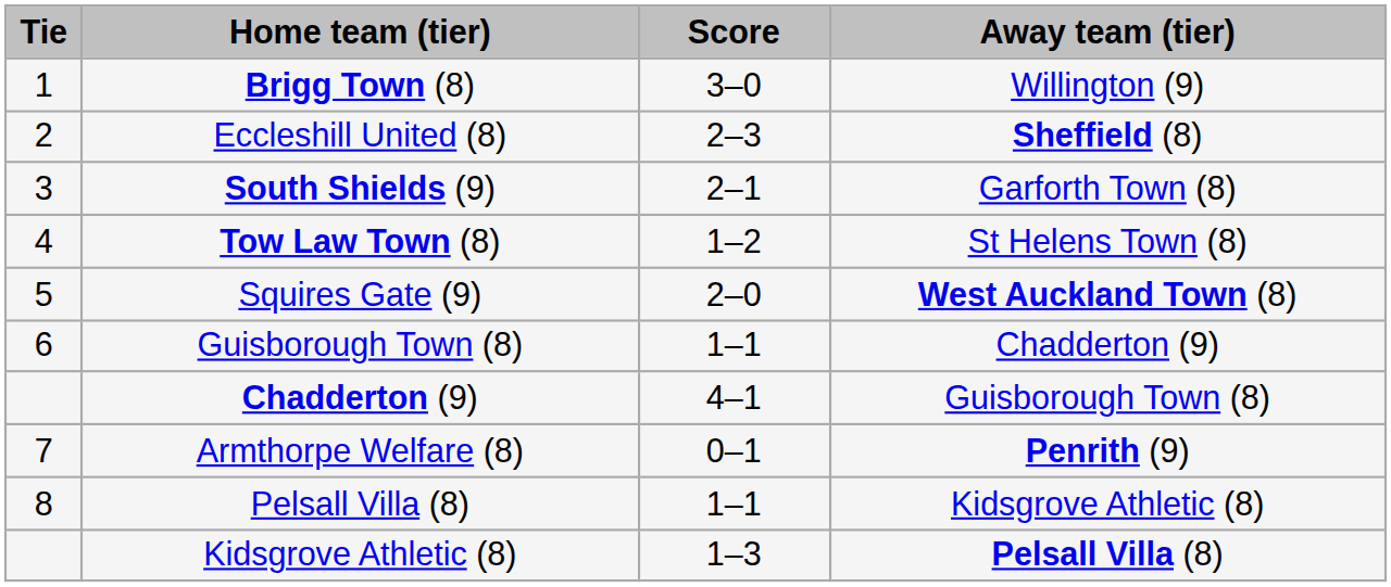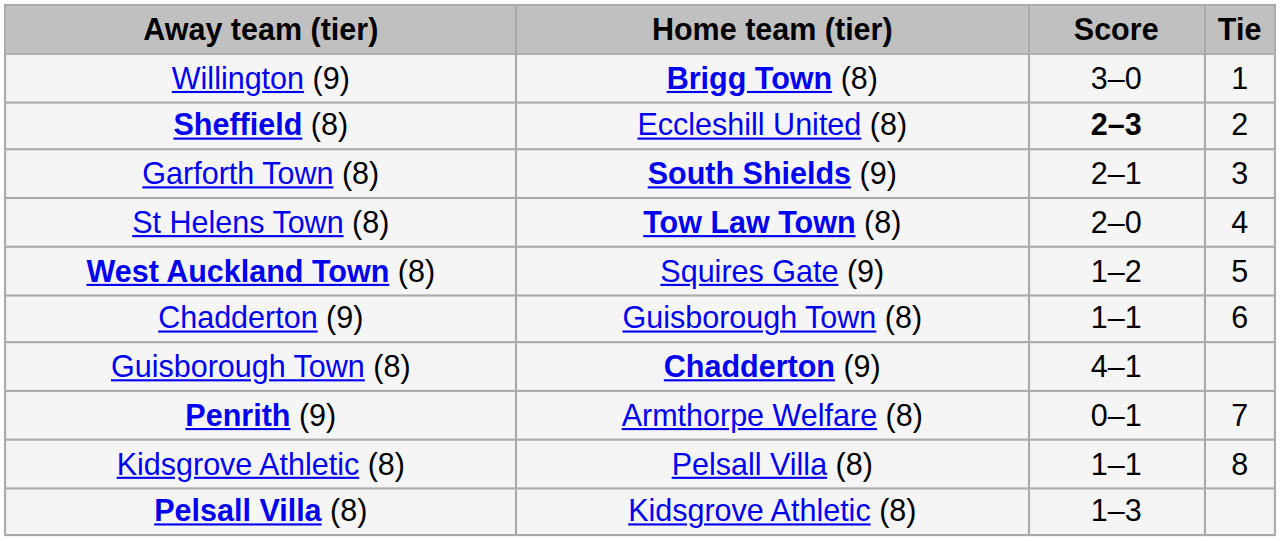 <table class="wikitable" style="width: 600px; background:WhiteSmoke; text-align:center; font-size:90%">
 <tr>
-<td scope="col" style="width:  5.00%; background:silver;"><strong>Tie</strong></td>
+<td scope="col" style="width: 36.25%; background:silver;"><strong>Away team (tier)</strong></td>
 <td scope="col" style="width: 36.25%; background:silver;"><strong>Home team (tier)</strong></td>
 <td scope="col" style="width: 12.50%; background:silver;"><strong>Score</strong></td>
-<td scope="col" style="width: 36.25%; background:silver;"><strong>Away team (tier)</strong></td>
+<td scope="col" style="width:  5.00%; background:silver;"><strong>Tie</strong></td>
 </tr>
 <tr>
-<td>1</td>
+<td><a href='#'>Willington</a> (9)</td>
 <td><strong><a href='#'>Brigg Town</a></strong> (8)</td>
 <td>3–0</td>
-<td><a href='#'>Willington</a> (9)</td>
+<td>1</td>
 </tr>
 <tr>
+<td><strong><a href='#'>Sheffield</a></strong> (8)</td>
+<td><a href='#'>Eccleshill United</a> (8)</td>
+<td><strong>2–3</strong></td>
 <td>2</td>
-<td><a href='#'>Eccleshill United</a> (8)</td>
-<td>2–3</td>
-<td><strong><a href='#'>Sheffield</a></strong> (8)</td>
 </tr>
 <tr>
-<td>3</td>
+<td><a href='#'>Garforth Town</a> (8)</td>
 <td><strong><a href='#'>South Shields</a></strong> (9)</td>
 <td>2–1</td>
-<td><a href='#'>Garforth Town</a> (8)</td>
+<td>3</td>
 </tr>
 <tr>
+<td><a href='#'>St Helens Town</a> (8)</td>
+<td><strong><a href='#'>Tow Law Town</a></strong> (8)</td>
+<td>2–0</td>
 <td>4</td>
-<td><strong><a href='#'>Tow Law Town</a></strong> (8)</td>
-<td>1–2</td>
-<td><a href='#'>St Helens Town</a> (8)</td>
 </tr>
 <tr>
+<td><strong><a href='#'>West Auckland Town</a></strong> (8)</td>
+<td><a href='#'>Squires Gate</a> (9)</td>
+<td>1–2</td>
 <td>5</td>
-<td><a href='#'>Squires Gate</a> (9)</td>
-<td>2–0</td>
-<td><strong><a href='#'>West Auckland Town</a></strong> (8)</td>
 </tr>
 <tr>
-<td>6</td>
+<td><a href='#'>Chadderton</a> (9)</td>
 <td><a href='#'>Guisborough Town</a> (8)</td>
 <td>1–1</td>
-<td><a href='#'>Chadderton</a> (9)</td>
+<td>6</td>
 </tr>
 <tr>
-<td><em></em></td>
+<td><a href='#'>Guisborough Town</a> (8)</td>
 <td><strong><a href='#'>Chadderton</a></strong> (9)</td>
 <td>4–1</td>
-<td><a href='#'>Guisborough Town</a> (8)</td>
+<td><em></em></td>
 </tr>
 <tr>
-<td>7</td>
+<td><strong><a href='#'>Penrith</a></strong> (9)</td>
 <td><a href='#'>Armthorpe Welfare</a> (8)</td>
 <td>0–1</td>
-<td><strong><a href='#'>Penrith</a></strong> (9)</td>
+<td>7</td>
 </tr>
 <tr>
-<td>8</td>
+<td><a href='#'>Kidsgrove Athletic</a> (8)</td>
 <td><a href='#'>Pelsall Villa</a> (8)</td>
 <td>1–1</td>
-<td><a href='#'>Kidsgrove Athletic</a> (8)</td>
+<td>8</td>
 </tr>
 <tr>
-<td><em></em></td>
+<td><strong><a href='#'>Pelsall Villa</a></strong> (8)</td>
 <td><a href='#'>Kidsgrove Athletic</a> (8)</td>
 <td>1–3</td>
-<td><strong><a href='#'>Pelsall Villa</a></strong> (8)</td>
+<td><em></em></td>
 </tr>
 </table>
